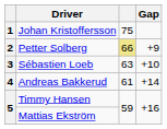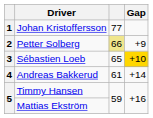 <table class="wikitable" style="font-size: 95%;">
 <tr>
 <th></th>
 <th>Driver</th>
 <th></th>
 <th>Gap</th>
 </tr>
 <tr>
 <th>1</th>
 <td> <a href='#'>Johan Kristoffersson</a></td>
-<td align="right">75</td>
+<td align="right">77</td>
 <td></td>
 </tr>
 <tr>
 <th>2</th>
 <td> <a href='#'>Petter Solberg</a></td>
 <td align="right" style="background: khaki;">66</td>
 <td align="right">+9</td>
 </tr>
 <tr>
 <th>3</th>
 <td> <a href='#'>Sébastien Loeb</a></td>
-<td align="right">63</td>
-<td align="right">+10</td>
+<td align="right">65</td>
+<td align="right" style="background: gold;">+10</td>
 </tr>
 <tr>
 <th>4</th>
 <td> <a href='#'>Andreas Bakkerud</a></td>
 <td align="right">61</td>
 <td align="right">+14</td>
 </tr>
 <tr>
 <th rowspan=2>5</th>
 <td> <a href='#'>Timmy Hansen</a></td>
 <td rowspan=2 align="right">59</td>
 <td rowspan=2 align="right">+16</td>
 </tr>
 <tr>
 <td> <a href='#'>Mattias Ekström</a></td>
 </tr>
 </table>
